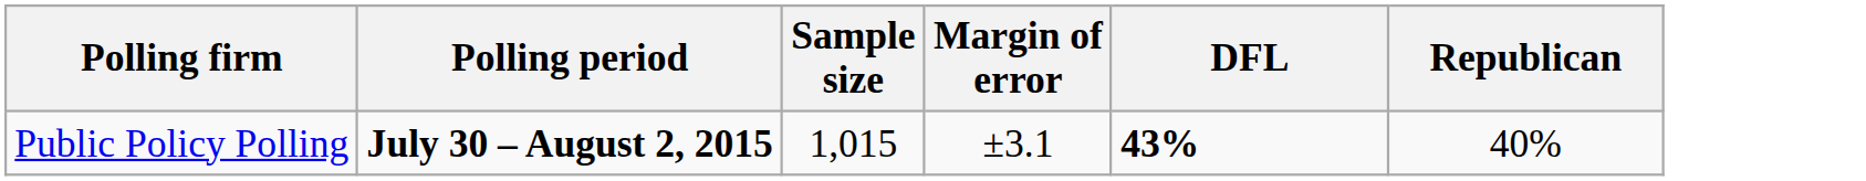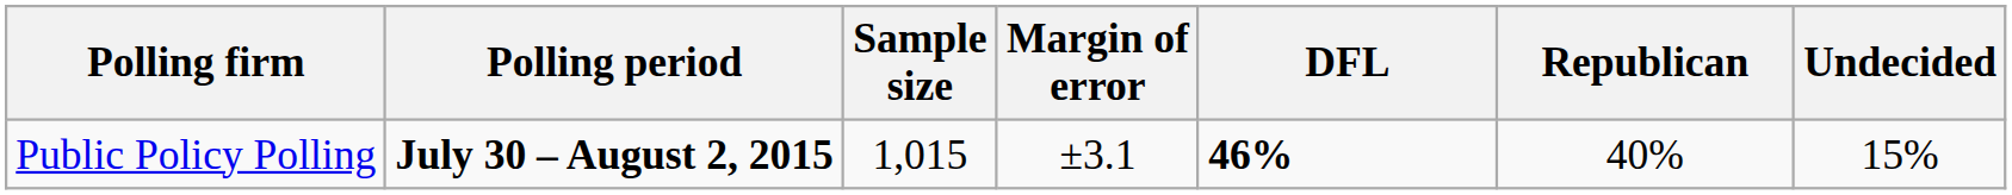 <table class="wikitable">
 <tr>
 <th>Polling firm</th>
 <th>Polling period</th>
 <th>Sample<br>size</th>
 <th>Margin of<br>error</th>
 <th style="width:105px;">DFL</th>
 <th style="width:105px;">Republican</th>
+<th>Undecided</th>
 </tr>
 <tr>
 <td><a href='#'>Public Policy Polling</a></td>
 <td align=center><strong>July 30 – August 2, 2015</strong></td>
 <td align=center>1,015 </td>
 <td align=center>±3.1 </td>
-<td><strong>43%</strong></td>
+<td><strong>46%</strong></td>
 <td align=center>40%</td>
+<td align=center>15%</td>
 </tr>
 </table>
